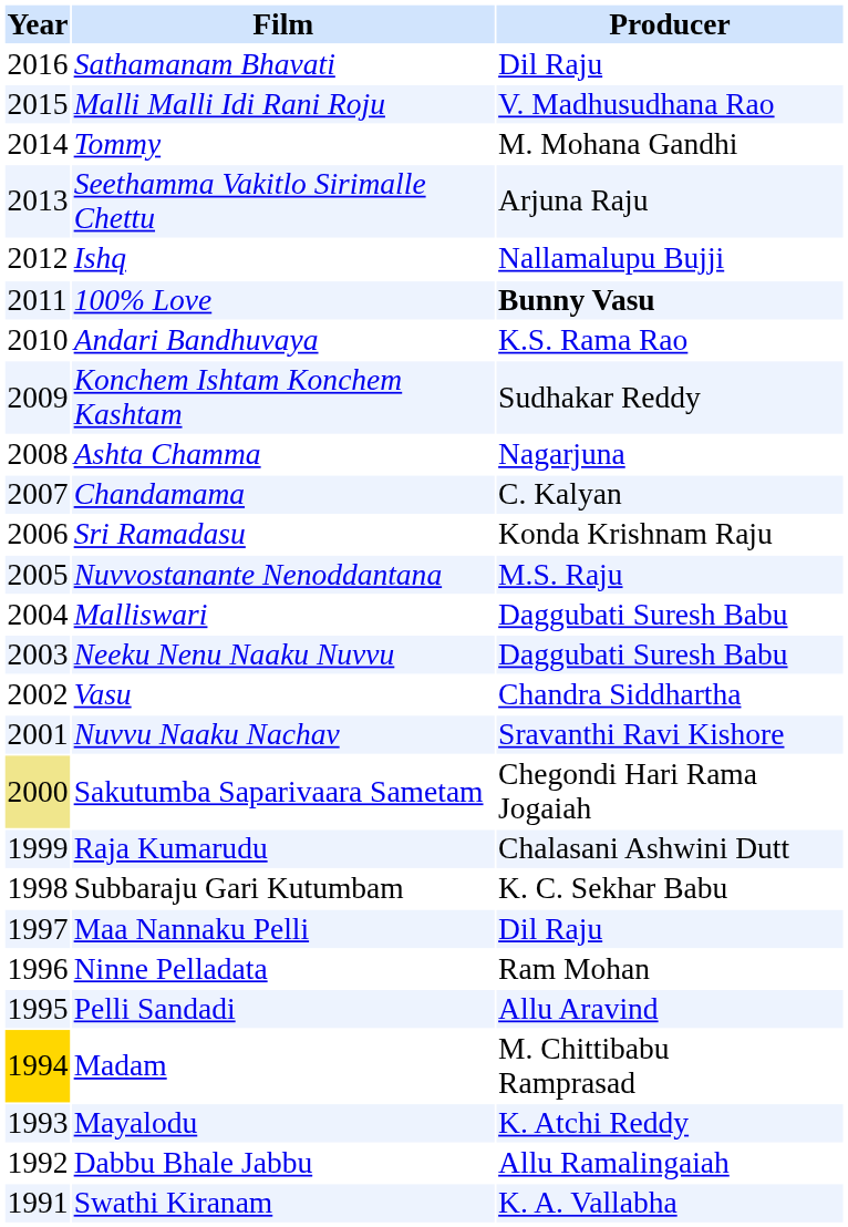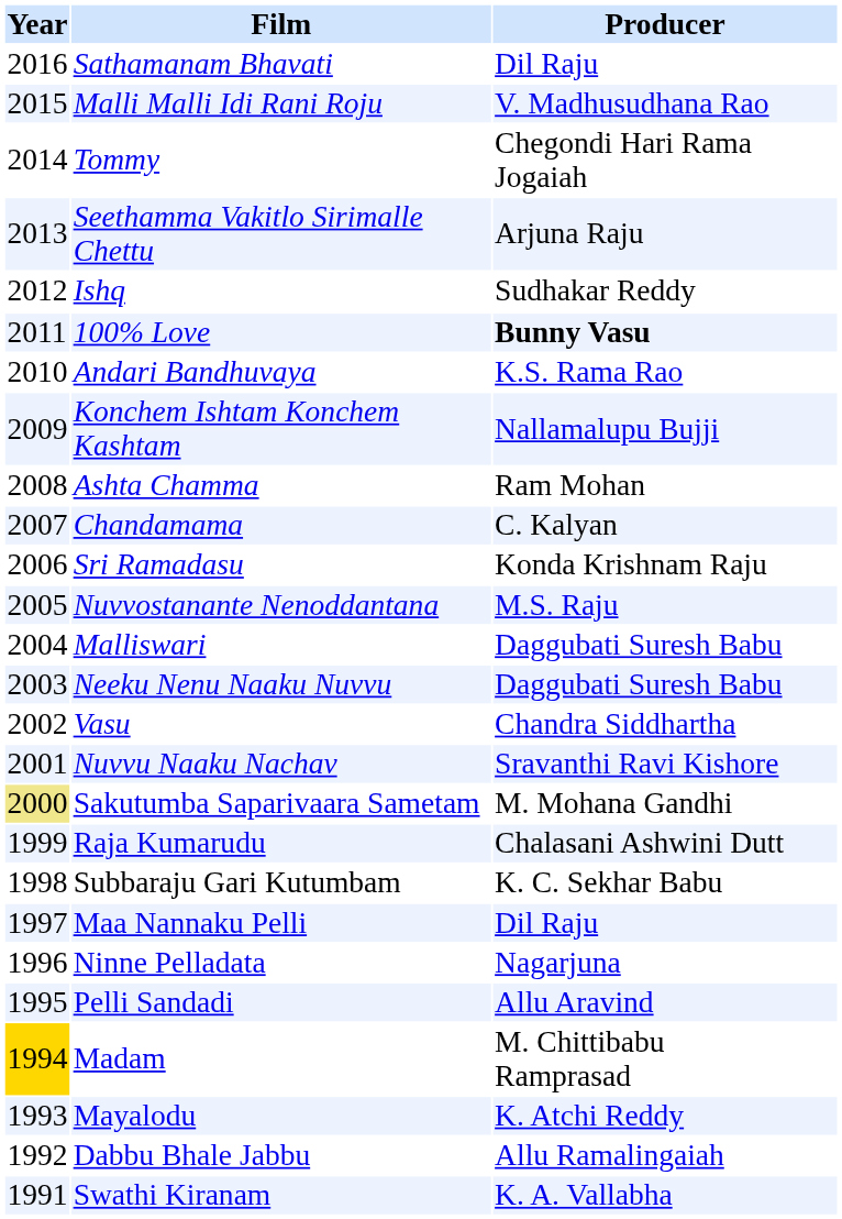 <table cellspacing="1" cellpadding="1" border="0" width="50%">
 <tr bgcolor="#d1e4fd">
 <th>Year</th>
 <th>Film</th>
 <th>Producer</th>
 </tr>
 <tr>
 <td>2016</td>
 <td><em><a href='#'>Sathamanam Bhavati</a></em></td>
 <td><a href='#'>Dil Raju</a></td>
 </tr>
 <tr bgcolor=#edf3fe>
 <td>2015</td>
 <td><em><a href='#'>Malli Malli Idi Rani Roju</a></em></td>
 <td><a href='#'>V. Madhusudhana Rao</a></td>
 </tr>
 <tr>
 <td>2014</td>
 <td><em><a href='#'>Tommy</a></em></td>
-<td>M. Mohana Gandhi</td>
+<td>Chegondi Hari Rama Jogaiah</td>
 </tr>
 <tr bgcolor=#edf3fe>
 <td>2013</td>
 <td><em><a href='#'>Seethamma Vakitlo Sirimalle Chettu</a></em></td>
 <td>Arjuna Raju</td>
 </tr>
 <tr>
 <td>2012</td>
 <td><em><a href='#'>Ishq</a></em></td>
-<td><a href='#'>Nallamalupu Bujji</a></td>
+<td>Sudhakar Reddy</td>
 </tr>
 <tr>
 </tr>
 <tr bgcolor=#edf3fe>
 <td>2011</td>
 <td><em><a href='#'>100% Love</a></em></td>
 <td><strong>Bunny Vasu</strong></td>
 </tr>
 <tr>
 <td>2010</td>
 <td><em><a href='#'>Andari Bandhuvaya</a></em></td>
 <td><a href='#'>K.S. Rama Rao</a></td>
 </tr>
 <tr bgcolor=#edf3fe>
 <td>2009</td>
 <td><em><a href='#'>Konchem Ishtam Konchem Kashtam</a></em> </td>
-<td>Sudhakar Reddy</td>
+<td><a href='#'>Nallamalupu Bujji</a></td>
 </tr>
 <tr>
 <td>2008</td>
 <td><em><a href='#'>Ashta Chamma</a></em></td>
-<td><a href='#'>Nagarjuna</a></td>
+<td>Ram Mohan</td>
 </tr>
 <tr bgcolor=#edf3fe>
 <td>2007</td>
 <td><em><a href='#'>Chandamama</a></em></td>
 <td>C. Kalyan</td>
 </tr>
 <tr>
 <td>2006</td>
 <td><em><a href='#'>Sri Ramadasu</a></em></td>
 <td>Konda Krishnam Raju</td>
 </tr>
 <tr bgcolor=#edf3fe>
 <td>2005</td>
 <td><em><a href='#'>Nuvvostanante Nenoddantana</a></em></td>
 <td><a href='#'>M.S. Raju</a></td>
 </tr>
 <tr>
 <td>2004</td>
 <td><em><a href='#'>Malliswari</a></em></td>
 <td><a href='#'>Daggubati Suresh Babu</a></td>
 </tr>
 <tr bgcolor=#edf3fe>
 <td>2003</td>
 <td><em><a href='#'>Neeku Nenu Naaku Nuvvu</a></em></td>
 <td><a href='#'>Daggubati Suresh Babu</a></td>
 </tr>
 <tr>
 <td>2002</td>
 <td><em><a href='#'>Vasu</a></em></td>
 <td><a href='#'>Chandra Siddhartha</a></td>
 </tr>
 <tr bgcolor=#edf3fe>
 <td>2001</td>
 <td><em><a href='#'>Nuvvu Naaku Nachav</a></em></td>
 <td><a href='#'>Sravanthi Ravi Kishore</a></td>
 </tr>
 <tr>
 <td style="background: khaki;">2000</td>
 <td><a href='#'>Sakutumba Saparivaara Sametam</a></td>
-<td>Chegondi Hari Rama Jogaiah</td>
+<td>M. Mohana Gandhi</td>
 </tr>
 <tr bgcolor=#edf3fe>
 <td>1999</td>
 <td><a href='#'>Raja Kumarudu</a></td>
 <td>Chalasani Ashwini Dutt</td>
 </tr>
 <tr>
 <td>1998</td>
 <td>Subbaraju Gari Kutumbam</td>
 <td>K. C. Sekhar Babu</td>
 </tr>
 <tr bgcolor=#edf3fe>
 <td>1997</td>
 <td><a href='#'>Maa Nannaku Pelli</a></td>
 <td><a href='#'>Dil Raju</a></td>
 </tr>
 <tr>
 <td>1996</td>
 <td><a href='#'>Ninne Pelladata</a></td>
-<td>Ram Mohan</td>
+<td><a href='#'>Nagarjuna</a></td>
 </tr>
 <tr bgcolor=#edf3fe>
 <td>1995</td>
 <td><a href='#'>Pelli Sandadi</a></td>
 <td><a href='#'>Allu Aravind</a></td>
 </tr>
 <tr>
 <td style="background: gold;">1994</td>
 <td><a href='#'>Madam</a></td>
 <td>M. Chittibabu <br>Ramprasad</td>
 </tr>
 <tr bgcolor=#edf3fe>
 <td>1993</td>
 <td><a href='#'>Mayalodu</a></td>
 <td><a href='#'>K. Atchi Reddy</a></td>
 </tr>
 <tr>
 <td>1992</td>
 <td><a href='#'>Dabbu Bhale Jabbu</a></td>
 <td><a href='#'>Allu Ramalingaiah</a></td>
 </tr>
 <tr bgcolor=#edf3fe>
 <td>1991</td>
 <td><a href='#'>Swathi Kiranam</a></td>
 <td><a href='#'>K. A. Vallabha</a></td>
 </tr>
 </table>
